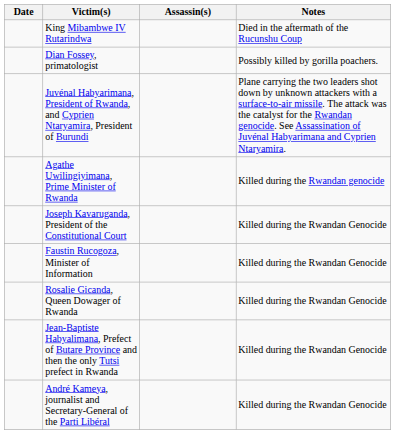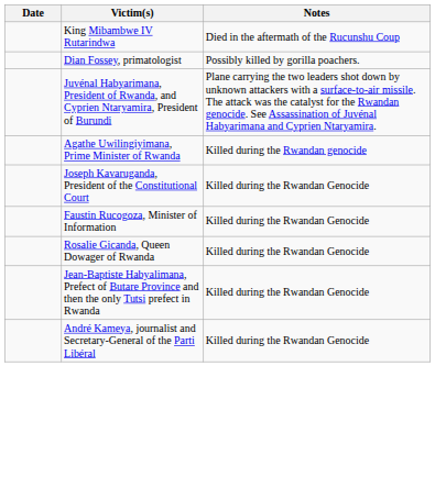 <table class="wikitable sortable" style="width:100%">
 <tr>
 <th style="width:10%">Date</th>
 <th style="width:25%">Victim(s)</th>
-<th style="width:25%">Assassin(s)</th>
 <th style="width:40%">Notes</th>
 </tr>
 <tr>
 <td></td>
 <td>King <a href='#'>Mibambwe IV Rutarindwa</a></td>
-<td></td>
 <td>Died in the aftermath of the <a href='#'>Rucunshu Coup</a></td>
 </tr>
 <tr>
 <td></td>
 <td><a href='#'>Dian Fossey</a>, primatologist</td>
-<td></td>
 <td>Possibly killed by gorilla poachers.</td>
 </tr>
 <tr>
 <td></td>
 <td><a href='#'>Juvénal Habyarimana</a>, <a href='#'>President of Rwanda</a>, and <a href='#'>Cyprien Ntaryamira</a>, President of <a href='#'>Burundi</a></td>
-<td></td>
 <td>Plane carrying the two leaders shot down by unknown attackers with a <a href='#'>surface-to-air missile</a>. The attack was the catalyst for the <a href='#'>Rwandan genocide</a>. See <a href='#'>Assassination of Juvénal Habyarimana and Cyprien Ntaryamira</a>.</td>
 </tr>
 <tr>
 <td></td>
 <td><a href='#'>Agathe Uwilingiyimana</a>, <a href='#'>Prime Minister of Rwanda</a></td>
-<td></td>
 <td>Killed during the <a href='#'>Rwandan genocide</a></td>
 </tr>
 <tr>
 <td></td>
 <td><a href='#'>Joseph Kavaruganda</a>, President of the <a href='#'>Constitutional Court</a></td>
-<td></td>
 <td>Killed during the Rwandan Genocide</td>
 </tr>
 <tr>
 <td></td>
 <td><a href='#'>Faustin Rucogoza</a>, Minister of Information</td>
-<td></td>
 <td>Killed during the Rwandan Genocide</td>
 </tr>
 <tr>
 <td></td>
 <td><a href='#'>Rosalie Gicanda</a>, Queen Dowager of Rwanda</td>
-<td></td>
 <td>Killed during the Rwandan Genocide</td>
 </tr>
 <tr>
 <td></td>
 <td><a href='#'>Jean-Baptiste Habyalimana</a>, Prefect of <a href='#'>Butare Province</a> and then the only <a href='#'>Tutsi</a> prefect in Rwanda</td>
-<td></td>
 <td>Killed during the Rwandan Genocide</td>
 </tr>
 <tr>
 <td></td>
 <td><a href='#'>André Kameya</a>, journalist and Secretary-General of the <a href='#'>Parti Libéral</a></td>
-<td></td>
 <td>Killed during the Rwandan Genocide</td>
 </tr>
 </table>
